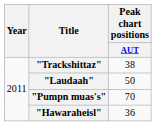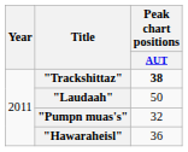 <table class="wikitable plainrowheaders" style="text-align:center;">
 <tr>
 <th scope="col" rowspan="2">Year</th>
 <th scope="col" rowspan="2">Title</th>
 <th scope="col">Peak chart positions</th>
 </tr>
 <tr>
 <th scope="col" style="width:3em;font-size:85%;"><a href='#'>AUT</a><br></th>
 </tr>
 <tr>
 <td rowspan="4">2011</td>
 <th scope="row">"Trackshittaz"</th>
-<td>38</td>
+<td><strong>38</strong></td>
 </tr>
 <tr>
 <th scope="row">"Laudaah"</th>
 <td>50</td>
 </tr>
 <tr>
 <th scope="row">"Pumpn muas's"</th>
-<td>70</td>
+<td>32</td>
 </tr>
 <tr>
 <th scope="row">"Hawaraheisl"</th>
 <td>36</td>
 </tr>
 </table>
